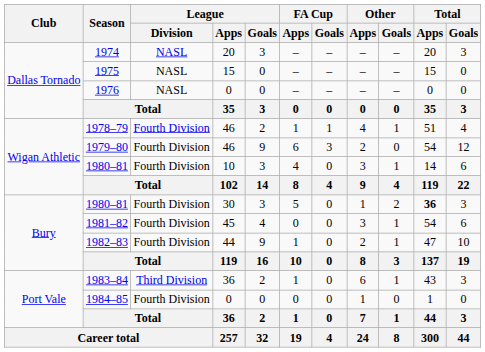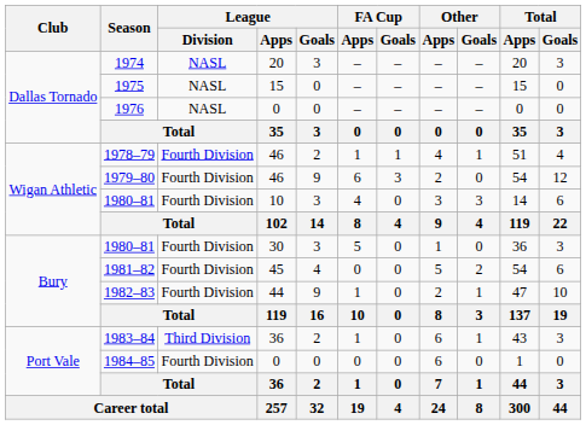 <table class="wikitable" style="text-align: center;">
 <tr>
 <th rowspan="2">Club</th>
 <th rowspan="2">Season</th>
 <th colspan="3">League</th>
 <th colspan="2">FA Cup</th>
 <th colspan="2">Other</th>
 <th colspan="2">Total</th>
 </tr>
 <tr>
 <th>Division</th>
 <th>Apps</th>
 <th>Goals</th>
 <th>Apps</th>
 <th>Goals</th>
 <th>Apps</th>
 <th>Goals</th>
 <th>Apps</th>
 <th>Goals</th>
 </tr>
 <tr>
 <td rowspan="4"><a href='#'>Dallas Tornado</a></td>
 <td><a href='#'>1974</a></td>
 <td><a href='#'>NASL</a></td>
 <td>20</td>
 <td>3</td>
 <td>–</td>
 <td>–</td>
 <td>–</td>
 <td>–</td>
 <td>20</td>
 <td>3</td>
 </tr>
 <tr>
 <td><a href='#'>1975</a></td>
 <td>NASL</td>
 <td>15</td>
 <td>0</td>
 <td>–</td>
 <td>–</td>
 <td>–</td>
 <td>–</td>
 <td>15</td>
 <td>0</td>
 </tr>
 <tr>
 <td><a href='#'>1976</a></td>
 <td>NASL</td>
 <td>0</td>
 <td>0</td>
 <td>–</td>
 <td>–</td>
 <td>–</td>
 <td>–</td>
 <td>0</td>
 <td>0</td>
 </tr>
 <tr>
 <th colspan="2">Total</th>
 <th>35</th>
 <th>3</th>
 <th>0</th>
 <th>0</th>
 <th>0</th>
 <th>0</th>
 <th>35</th>
 <th>3</th>
 </tr>
 <tr>
 <td rowspan="4"><a href='#'>Wigan Athletic</a></td>
 <td><a href='#'>1978–79</a></td>
 <td><a href='#'>Fourth Division</a></td>
 <td>46</td>
 <td>2</td>
 <td>1</td>
 <td>1</td>
 <td>4</td>
 <td>1</td>
 <td>51</td>
 <td>4</td>
 </tr>
 <tr>
 <td><a href='#'>1979–80</a></td>
 <td>Fourth Division</td>
 <td>46</td>
 <td>9</td>
 <td>6</td>
 <td>3</td>
 <td>2</td>
 <td>0</td>
 <td>54</td>
 <td>12</td>
 </tr>
 <tr>
 <td><a href='#'>1980–81</a></td>
 <td>Fourth Division</td>
 <td>10</td>
 <td>3</td>
 <td>4</td>
 <td>0</td>
 <td>3</td>
-<td>1</td>
+<td>3</td>
 <td>14</td>
 <td>6</td>
 </tr>
 <tr>
 <th colspan="2">Total</th>
 <th>102</th>
 <th>14</th>
 <th>8</th>
 <th>4</th>
 <th>9</th>
 <th>4</th>
 <th>119</th>
 <th>22</th>
 </tr>
 <tr>
 <td rowspan="4"><a href='#'>Bury</a></td>
 <td><a href='#'>1980–81</a></td>
 <td>Fourth Division</td>
 <td>30</td>
 <td>3</td>
 <td>5</td>
 <td>0</td>
 <td>1</td>
-<td>2</td>
-<td><strong>36</strong></td>
+<td>0</td>
+<td>36</td>
 <td>3</td>
 </tr>
 <tr>
 <td><a href='#'>1981–82</a></td>
 <td>Fourth Division</td>
 <td>45</td>
 <td>4</td>
 <td>0</td>
 <td>0</td>
-<td>3</td>
-<td>1</td>
+<td>5</td>
+<td>2</td>
 <td>54</td>
 <td>6</td>
 </tr>
 <tr>
 <td><a href='#'>1982–83</a></td>
 <td>Fourth Division</td>
 <td>44</td>
 <td>9</td>
 <td>1</td>
 <td>0</td>
 <td>2</td>
 <td>1</td>
 <td>47</td>
 <td>10</td>
 </tr>
 <tr>
 <th colspan="2">Total</th>
 <th>119</th>
 <th>16</th>
 <th>10</th>
 <th>0</th>
 <th>8</th>
 <th>3</th>
 <th>137</th>
 <th>19</th>
 </tr>
 <tr>
 <td rowspan="3"><a href='#'>Port Vale</a></td>
 <td><a href='#'>1983–84</a></td>
 <td><a href='#'>Third Division</a></td>
 <td>36</td>
 <td>2</td>
 <td>1</td>
 <td>0</td>
 <td>6</td>
 <td>1</td>
 <td>43</td>
 <td>3</td>
 </tr>
 <tr>
 <td><a href='#'>1984–85</a></td>
 <td>Fourth Division</td>
 <td>0</td>
 <td>0</td>
 <td>0</td>
 <td>0</td>
-<td>1</td>
+<td>6</td>
 <td>0</td>
 <td>1</td>
 <td>0</td>
 </tr>
 <tr>
 <th colspan="2">Total</th>
 <th>36</th>
 <th>2</th>
 <th>1</th>
 <th>0</th>
 <th>7</th>
 <th>1</th>
 <th>44</th>
 <th>3</th>
 </tr>
 <tr>
 <th colspan="3">Career total</th>
 <th>257</th>
 <th>32</th>
 <th>19</th>
 <th>4</th>
 <th>24</th>
 <th>8</th>
 <th>300</th>
 <th>44</th>
 </tr>
 </table>
